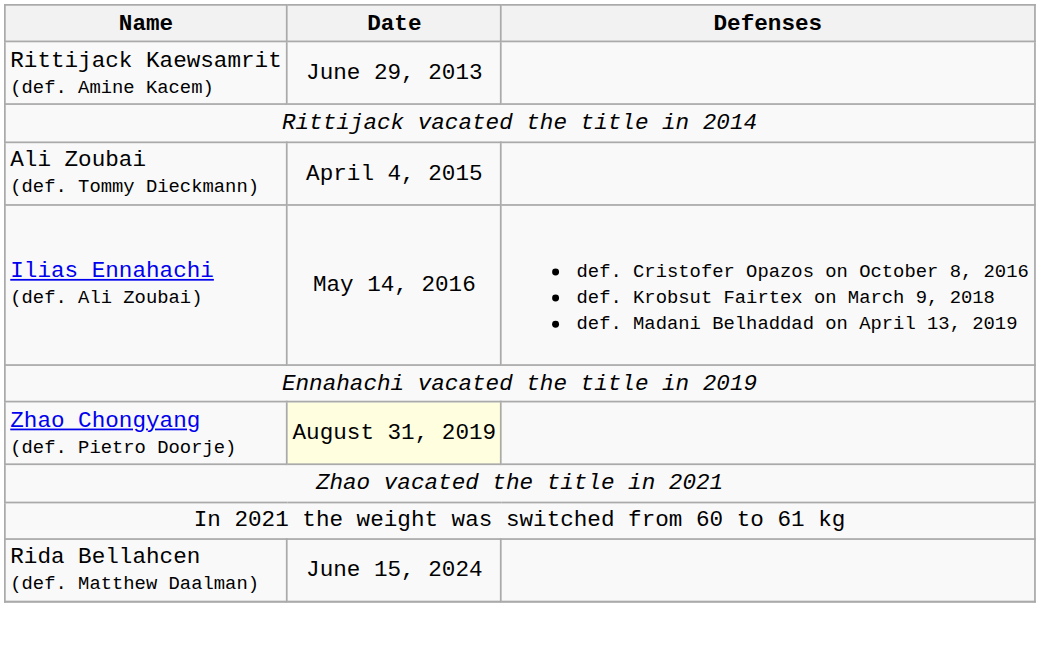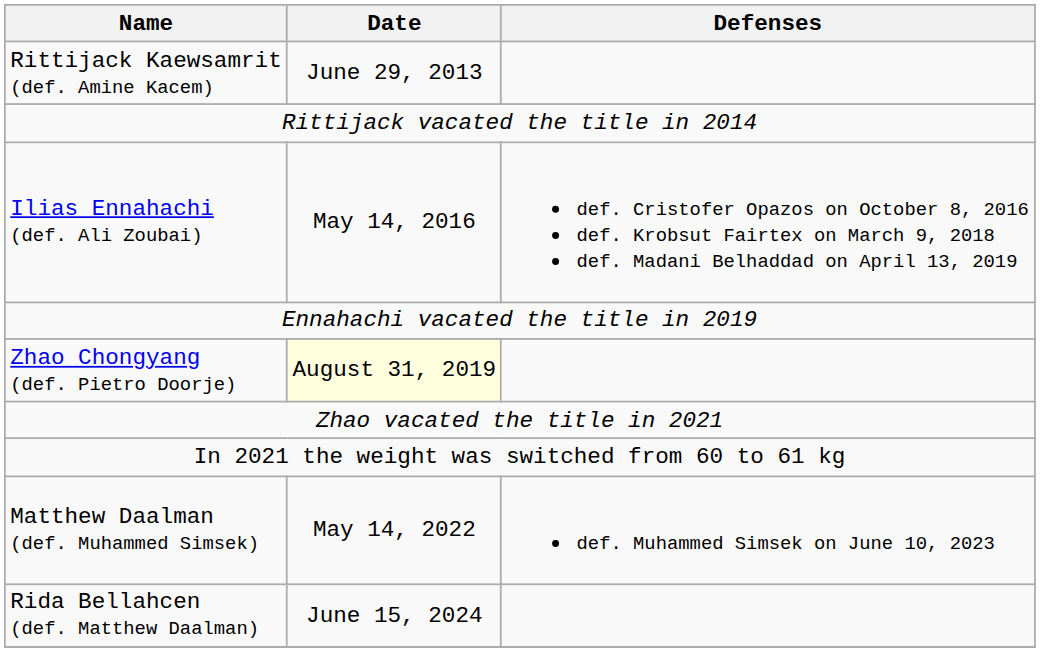 <table class="wikitable">
 <tr>
 <th>Name</th>
 <th>Date</th>
 <th>Defenses</th>
 </tr>
 <tr>
 <td align=left> Rittijack Kaewsamrit <br><small>(def. Amine Kacem)</small></td>
 <td align=center>June 29, 2013</td>
 <td></td>
 </tr>
 <tr>
 <td colspan=3 align=center><em>Rittijack vacated the title in 2014</em></td>
-</tr>
-<tr>
-<td align=left> Ali Zoubai <br><small>(def. Tommy Dieckmann)</small></td>
-<td align=center>April 4, 2015</td>
-<td></td>
 </tr>
 <tr>
 <td align=left> <a href='#'>Ilias Ennahachi</a> <br><small>(def. Ali Zoubai)</small></td>
 <td align=center>May 14, 2016</td>
 <td><br><ul><li><small>def. Cristofer Opazos on October 8, 2016 </small></li><li><small>def. Krobsut Fairtex on  March 9, 2018 </small></li><li><small>def. Madani Belhaddad on  April 13, 2019 </small></li></ul></td>
 </tr>
 <tr>
 <td colspan=3 align=center><em>Ennahachi vacated the title in 2019</em></td>
 </tr>
 <tr>
 <td align=left> <a href='#'>Zhao Chongyang</a> <br><small>(def. Pietro Doorje)</small></td>
 <td align=center style="background: lightyellow;">August 31, 2019</td>
 </tr>
 <tr>
 <td colspan=3 align=center><em>Zhao vacated the title in 2021</em></td>
 </tr>
 <tr>
 <td colspan=3 align=center>In 2021 the weight was switched from 60 to 61 kg</td>
 </tr>
 <tr>
+<td align=left> Matthew Daalman <br><small>(def. Muhammed Simsek)</small></td>
+<td align=center>May 14, 2022</td>
+<td><br><ul><li><small>def. Muhammed Simsek on June 10, 2023 </small></li></ul></td>
+</tr>
+<tr>
 <td align=left> Rida Bellahcen <br><small>(def. Matthew Daalman)</small></td>
 <td align=center>June 15, 2024</td>
 <td></td>
 </tr>
 <tr>
 </tr>
 </table>
